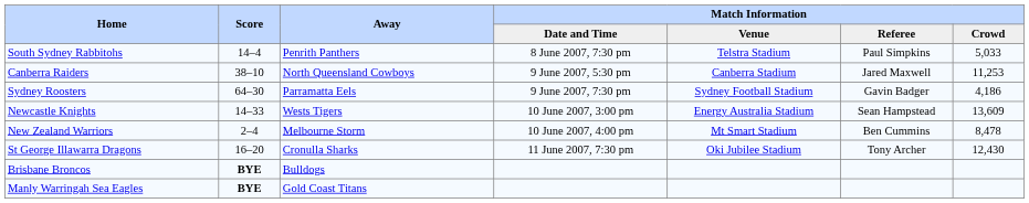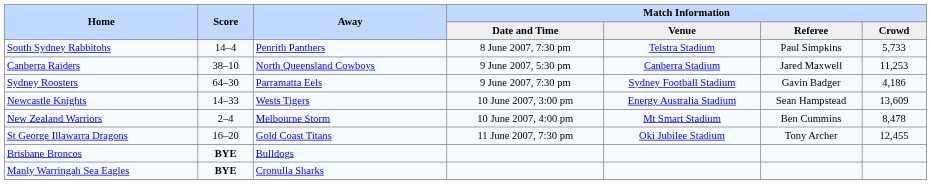 <table border=1 style="border-collapse:collapse; font-size:90%; text-align:center;" cellpadding=3 cellspacing=0 width=100%>
 <tr bgcolor=#C1D8FF>
 <th rowspan=2 width=21%>Home</th>
 <th rowspan=2 width=6%>Score</th>
 <th rowspan=2 width=21%>Away</th>
 <th colspan=6>Match Information</th>
 </tr>
 <tr bgcolor=#EFEFEF>
 <th width=17%>Date and Time</th>
 <th width=17%>Venue</th>
 <th width=11%>Referee</th>
 <th width=7%>Crowd</th>
 </tr>
 <tr bgcolor=#F5FAFF>
 <td align=left> <a href='#'>South Sydney Rabbitohs</a></td>
 <td>14–4</td>
 <td align=left> <a href='#'>Penrith Panthers</a></td>
 <td>8 June 2007, 7:30 pm</td>
 <td><a href='#'>Telstra Stadium</a></td>
 <td>Paul Simpkins</td>
-<td>5,033</td>
+<td>5,733</td>
 </tr>
 <tr bgcolor=#F5FAFF>
 <td align=left> <a href='#'>Canberra Raiders</a></td>
 <td>38–10</td>
 <td align=left> <a href='#'>North Queensland Cowboys</a></td>
 <td>9 June 2007, 5:30 pm</td>
 <td><a href='#'>Canberra Stadium</a></td>
 <td>Jared Maxwell</td>
 <td>11,253</td>
 </tr>
 <tr bgcolor=#F5FAFF>
 <td align=left> <a href='#'>Sydney Roosters</a></td>
 <td>64–30</td>
 <td align=left> <a href='#'>Parramatta Eels</a></td>
 <td>9 June 2007, 7:30 pm</td>
 <td><a href='#'>Sydney Football Stadium</a></td>
 <td>Gavin Badger</td>
 <td>4,186</td>
 </tr>
 <tr bgcolor=#F5FAFF>
 <td align=left> <a href='#'>Newcastle Knights</a></td>
 <td>14–33</td>
 <td align=left> <a href='#'>Wests Tigers</a></td>
 <td>10 June 2007, 3:00 pm</td>
 <td><a href='#'>Energy Australia Stadium</a></td>
 <td>Sean Hampstead</td>
 <td>13,609</td>
 </tr>
 <tr bgcolor=#F5FAFF>
 <td align=left> <a href='#'>New Zealand Warriors</a></td>
 <td>2–4</td>
 <td align=left> <a href='#'>Melbourne Storm</a></td>
 <td>10 June 2007, 4:00 pm</td>
 <td><a href='#'>Mt Smart Stadium</a></td>
 <td>Ben Cummins</td>
 <td>8,478</td>
 </tr>
 <tr bgcolor=#F5FAFF>
 <td align=left> <a href='#'>St George Illawarra Dragons</a></td>
 <td>16–20</td>
-<td align=left> <a href='#'>Cronulla Sharks</a></td>
+<td align=left> <a href='#'>Gold Coast Titans</a></td>
 <td>11 June 2007, 7:30 pm</td>
 <td><a href='#'>Oki Jubilee Stadium</a></td>
 <td>Tony Archer</td>
-<td>12,430</td>
+<td>12,455</td>
 </tr>
 <tr bgcolor=#F5FAFF>
 <td align=left> <a href='#'>Brisbane Broncos</a></td>
 <td><strong>BYE</strong></td>
 <td align=left> <a href='#'>Bulldogs</a></td>
 <td></td>
 <td></td>
 <td></td>
 <td></td>
 </tr>
 <tr bgcolor=#F5FAFF>
 <td align=left> <a href='#'>Manly Warringah Sea Eagles</a></td>
 <td><strong>BYE</strong></td>
-<td align=left> <a href='#'>Gold Coast Titans</a></td>
+<td align=left> <a href='#'>Cronulla Sharks</a></td>
 <td></td>
 <td></td>
 <td></td>
 <td></td>
 </tr>
 </table>
